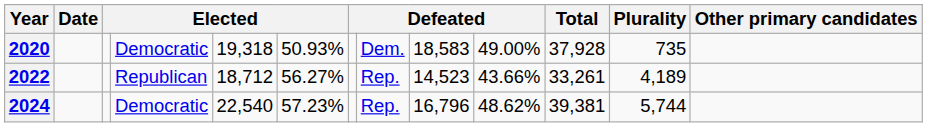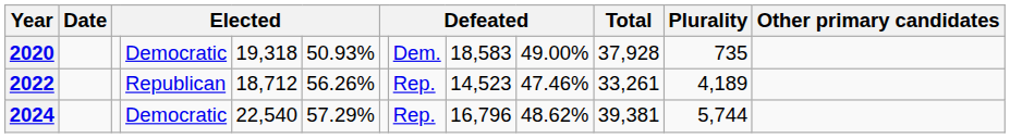 <table class=wikitable>
 <tr>
 <th>Year</th>
 <th>Date</th>
 <th ! colspan="4">Elected</th>
 <th ! colspan="4">Defeated</th>
 <th>Total</th>
 <th>Plurality</th>
 <th>Other primary candidates</th>
 </tr>
 <tr>
 <th><a href='#'>2020</a></th>
 <td></td>
 <td></td>
 <td valign="top" ><a href='#'>Democratic</a></td>
 <td valign="top" align="right">19,318</td>
 <td valign="top" align="right">50.93%</td>
 <td></td>
 <td valign="top" ><a href='#'>Dem.</a></td>
 <td valign="top" align="right">18,583</td>
 <td valign="top" align="right">49.00%</td>
 <td valign="top" align="right">37,928</td>
 <td valign="top" align="right">735</td>
 <td valign="top"></td>
 </tr>
 <tr>
 <th><a href='#'>2022</a></th>
 <td></td>
 <td></td>
 <td valign="top" ><a href='#'>Republican</a></td>
 <td valign="top" align="right">18,712</td>
-<td valign="top" align="right">56.27%</td>
+<td valign="top" align="right">56.26%</td>
 <td></td>
 <td valign="top" ><a href='#'>Rep.</a></td>
 <td valign="top" align="right">14,523</td>
-<td valign="top" align="right">43.66%</td>
+<td valign="top" align="right">47.46%</td>
 <td valign="top" align="right">33,261</td>
 <td valign="top" align="right">4,189</td>
 <td valign="top"></td>
 </tr>
 <tr>
 <th><a href='#'>2024</a></th>
 <td valign="top"></td>
 <td valign="top"></td>
 <td valign="top" ><a href='#'>Democratic</a></td>
 <td valign="top" align="right">22,540</td>
-<td valign="top" align="right">57.23%</td>
+<td valign="top" align="right">57.29%</td>
 <td valign="top"></td>
 <td valign="top" ><a href='#'>Rep.</a></td>
 <td valign="top" align="right">16,796</td>
 <td valign="top" align="right">48.62%</td>
 <td valign="top" align="right">39,381</td>
 <td valign="top" align="right">5,744</td>
 <td valign="top"></td>
 </tr>
 </table>
